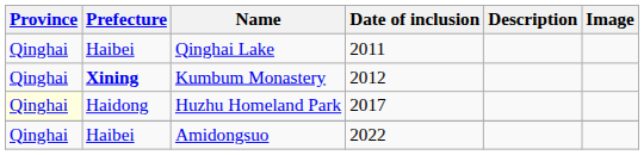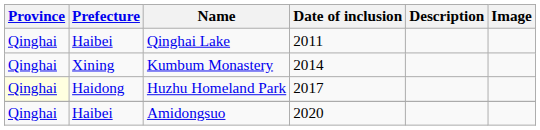 <table class="wikitable sortable" style="text-align:left;">
 <tr>
 <th scope="col"><a href='#'>Province</a></th>
 <th scope="col"><a href='#'>Prefecture</a></th>
 <th scope="col">Name</th>
 <th scope="col">Date of inclusion</th>
 <th scope="col">Description</th>
 <th scope="col">Image</th>
 </tr>
 <tr>
 <td><a href='#'>Qinghai</a></td>
 <td><a href='#'>Haibei</a></td>
 <td><a href='#'>Qinghai Lake</a></td>
 <td>2011</td>
 <td></td>
 <td></td>
 </tr>
 <tr>
 <td><a href='#'>Qinghai</a></td>
-<td><strong><a href='#'>Xining</a></strong></td>
+<td><a href='#'>Xining</a></td>
 <td><a href='#'>Kumbum Monastery</a></td>
-<td>2012</td>
+<td>2014</td>
 <td></td>
 <td></td>
 </tr>
 <tr>
 <td style="background: lightyellow;"><a href='#'>Qinghai</a></td>
 <td><a href='#'>Haidong</a></td>
 <td><a href='#'>Huzhu Homeland Park</a></td>
 <td>2017</td>
 <td></td>
 <td></td>
 </tr>
 <tr>
 </tr>
 <tr>
 <td><a href='#'>Qinghai</a></td>
 <td><a href='#'>Haibei</a></td>
 <td><a href='#'>Amidongsuo</a></td>
-<td>2022</td>
+<td>2020</td>
 <td></td>
 <td></td>
 </tr>
 </table>
